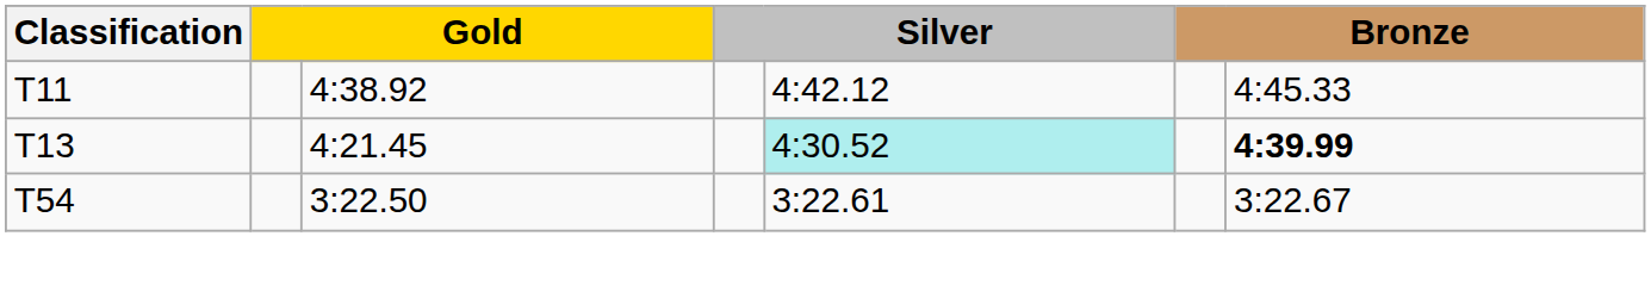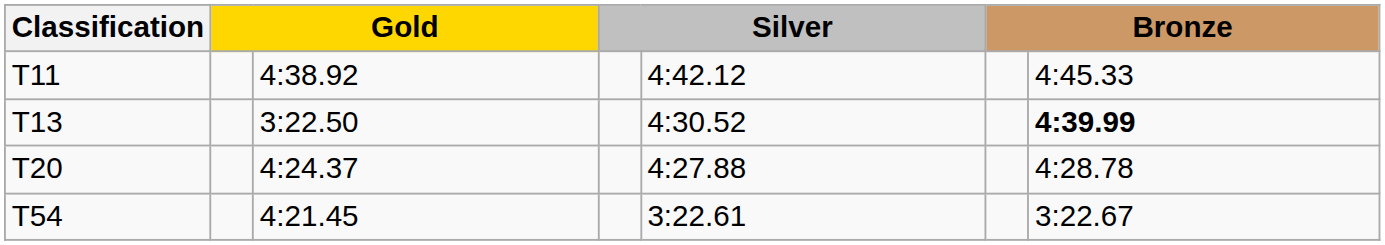 <table class=wikitable style="font-size:100%">
 <tr>
 <th rowspan="1" width="15%">Classification</th>
 <th colspan="2" style="background:gold;">Gold</th>
 <th colspan="2" style="background:silver;">Silver</th>
 <th colspan="2" style="background:#CC9966;">Bronze</th>
 </tr>
 <tr>
 <td>T11 <br></td>
 <td></td>
 <td>4:38.92</td>
 <td></td>
 <td>4:42.12</td>
 <td></td>
 <td>4:45.33</td>
 </tr>
 <tr>
 <td>T13 <br></td>
 <td></td>
-<td>4:21.45</td>
+<td>3:22.50</td>
 <td></td>
-<td style="background: paleturquoise;">4:30.52</td>
+<td>4:30.52</td>
 <td></td>
 <td><strong>4:39.99</strong></td>
 </tr>
 <tr>
+<td>T20 <br></td>
+<td></td>
+<td>4:24.37</td>
+<td></td>
+<td>4:27.88</td>
+<td></td>
+<td>4:28.78</td>
+</tr>
+<tr>
 <td>T54 <br></td>
 <td></td>
-<td>3:22.50</td>
+<td>4:21.45</td>
 <td></td>
 <td>3:22.61</td>
 <td></td>
 <td>3:22.67</td>
 </tr>
 </table>
